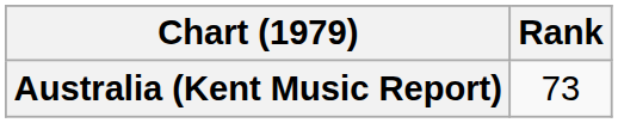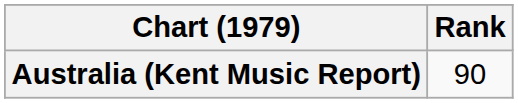 <table class="wikitable sortable plainrowheaders">
 <tr>
 <th align="left">Chart (1979)</th>
 <th style="text-align:center;">Rank</th>
 </tr>
 <tr>
 <th scope="row">Australia (Kent Music Report)</th>
-<td align="center">73</td>
+<td align="center">90</td>
 </tr>
 </table>
